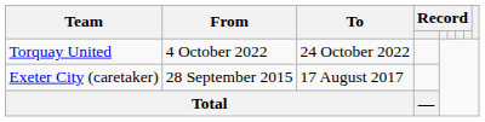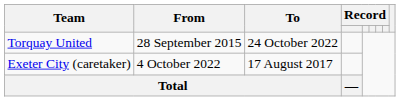 <table class=wikitable style="text-align: center">
 <tr>
 <th rowspan=2>Team</th>
 <th rowspan=2>From</th>
 <th rowspan=2>To</th>
 <th colspan=5>Record</th>
 <th rowspan=2></th>
 </tr>
 <tr>
 <th></th>
 <th></th>
 <th></th>
 <th></th>
 <th></th>
 </tr>
 <tr>
 <td align=left><a href='#'>Torquay United</a></td>
-<td align=left>4 October 2022</td>
+<td align=left>28 September 2015</td>
 <td align=left>24 October 2022<br></td>
 <td></td>
 </tr>
 <tr>
 <td align=left><a href='#'>Exeter City</a> (caretaker)</td>
-<td align=left>28 September 2015</td>
+<td align=left>4 October 2022</td>
 <td align=left>17 August 2017<br></td>
 <td></td>
 </tr>
 <tr>
 <th colspan=3>Total<br></th>
 <th>—</th>
 </tr>
 </table>
